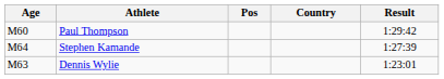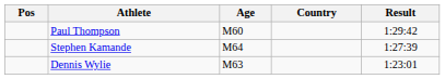 <table class="wikitable"  style="text-align:center; width:50%;">
 <tr>
+<th>Pos</th>
+<th>Athlete</th>
 <th>Age</th>
-<th>Athlete</th>
-<th>Pos</th>
 <th>Country</th>
 <th>Result</th>
 </tr>
 <tr>
+<td align=center></td>
+<td align=left><a href='#'>Paul Thompson</a></td>
 <td align=left>M60</td>
-<td align=left><a href='#'>Paul Thompson</a></td>
-<td align=center></td>
 <td align=left></td>
 <td>1:29:42</td>
 </tr>
 <tr>
+<td align=center></td>
+<td align=left><a href='#'>Stephen Kamande</a></td>
 <td align=left>M64</td>
-<td align=left><a href='#'>Stephen Kamande</a></td>
-<td align=center></td>
 <td align=left></td>
 <td>1:27:39</td>
 </tr>
 <tr>
+<td align=center></td>
+<td align=left><a href='#'>Dennis Wylie</a></td>
 <td align=left>M63</td>
-<td align=left><a href='#'>Dennis Wylie</a></td>
-<td align=center></td>
 <td align=left></td>
 <td>1:23:01</td>
 </tr>
 </table>
